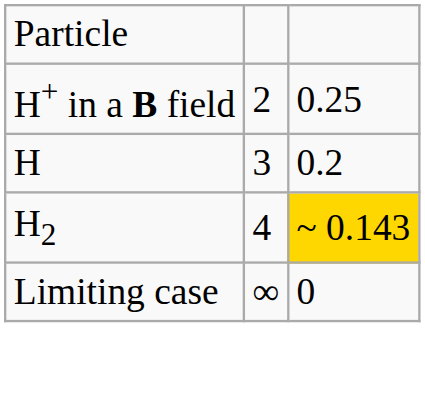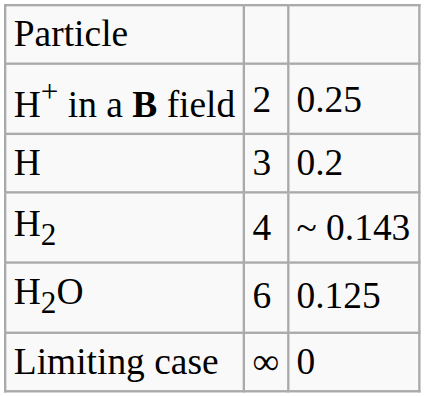 <table class="wikitable">
 <tr>
 <td>Particle</td>
 <td></td>
 <td></td>
 </tr>
 <tr>
 <td>H<sup>+</sup> in a <strong>B</strong> field</td>
 <td>2</td>
 <td>0.25</td>
 </tr>
 <tr>
 <td>H</td>
 <td>3</td>
 <td>0.2</td>
 </tr>
 <tr>
 <td>H<sub>2</sub></td>
 <td>4</td>
-<td style="background: gold;">~ 0.143</td>
+<td>~ 0.143</td>
+</tr>
+<tr>
+<td>H<sub>2</sub>O</td>
+<td>6</td>
+<td>0.125</td>
 </tr>
 <tr>
 <td>Limiting case</td>
 <td>∞</td>
 <td>0</td>
 </tr>
 </table>
